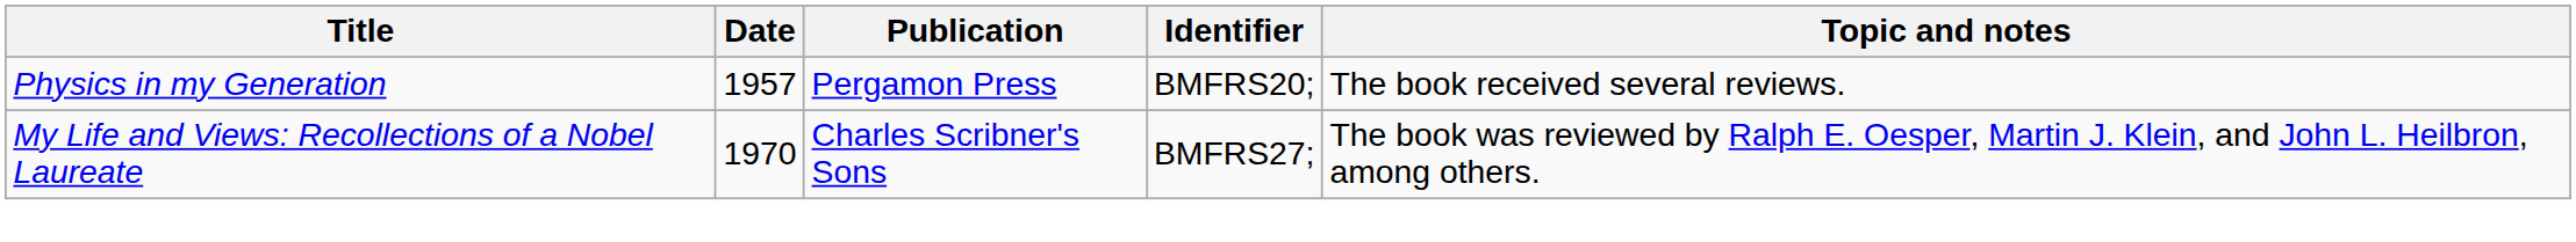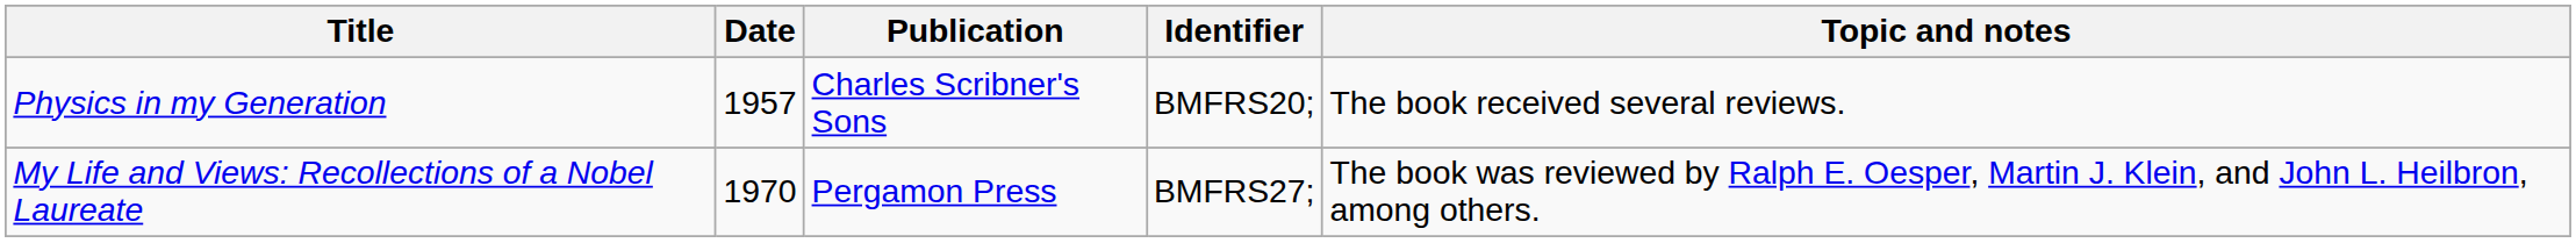 <table class="wikitable sortable" width="auto" style="text-align: left">
 <tr>
 <th>Title</th>
 <th>Date</th>
 <th>Publication</th>
 <th>Identifier</th>
 <th>Topic and notes</th>
 </tr>
 <tr>
 <td><em><a href='#'>Physics in my Generation</a></em></td>
 <td>1957</td>
-<td><a href='#'>Pergamon Press</a></td>
+<td><a href='#'>Charles Scribner's Sons</a></td>
 <td>BMFRS20; </td>
 <td>The book received several reviews.</td>
 </tr>
 <tr>
 <td><em><a href='#'>My Life and Views: Recollections of a Nobel Laureate</a></em></td>
 <td>1970</td>
-<td><a href='#'>Charles Scribner's Sons</a></td>
+<td><a href='#'>Pergamon Press</a></td>
 <td>BMFRS27; </td>
 <td>The book was reviewed by <a href='#'>Ralph E. Oesper</a>, <a href='#'>Martin J. Klein</a>, and <a href='#'>John L. Heilbron</a>, among others.</td>
 </tr>
 </table>
